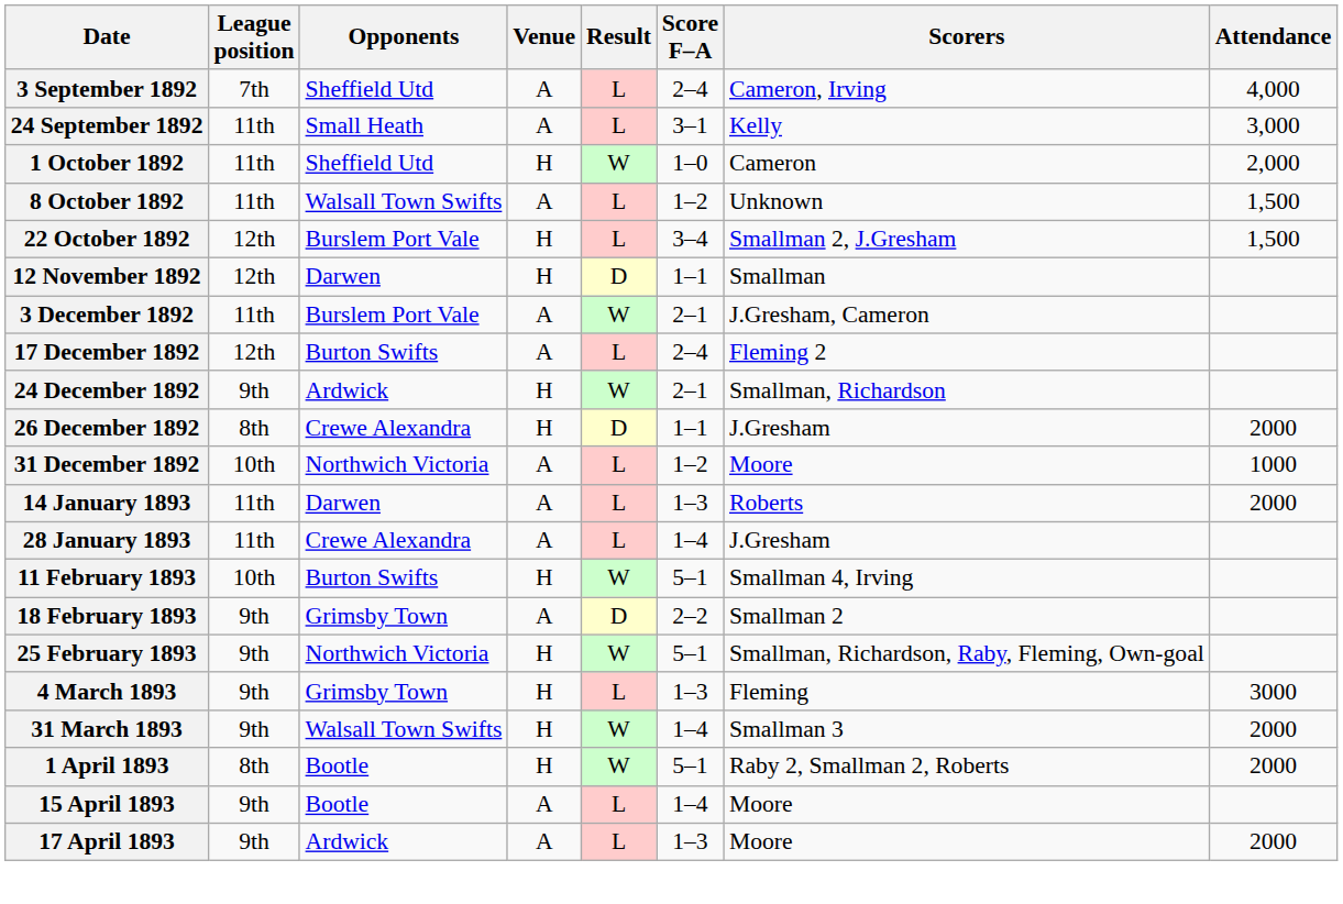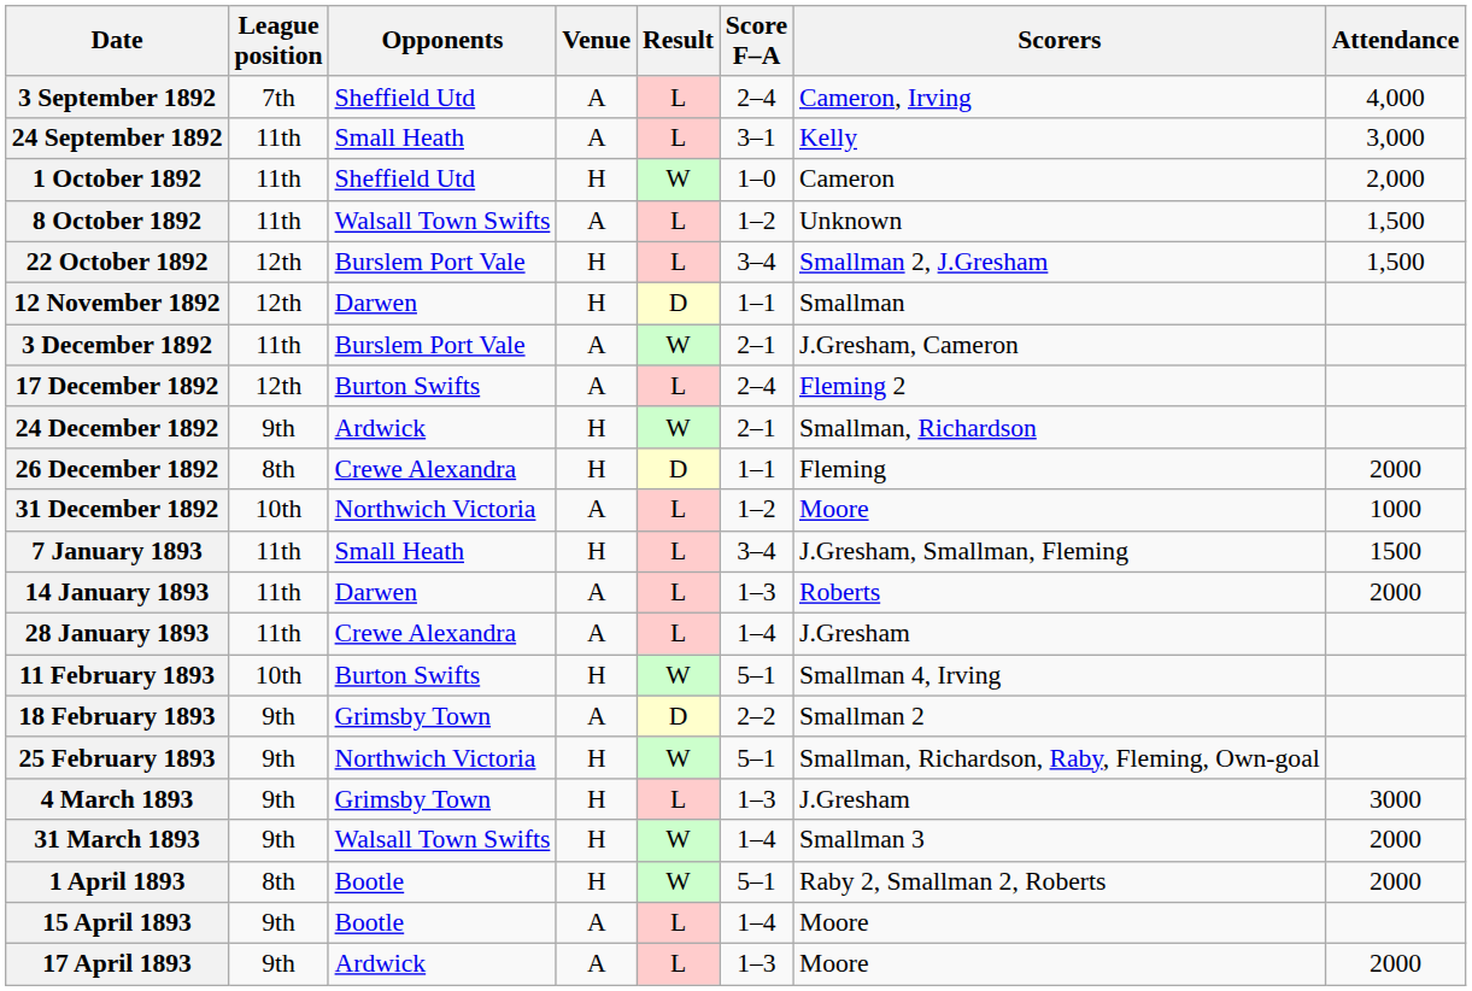 <table class="wikitable plainrowheaders sortable" style="text-align:center">
 <tr>
 <th scope="col">Date</th>
 <th scope="col">League<br>position</th>
 <th scope="col">Opponents</th>
 <th scope="col">Venue</th>
 <th scope="col">Result</th>
 <th scope="col">Score<br>F–A</th>
 <th scope="col">Scorers</th>
 <th scope="col">Attendance</th>
 </tr>
 <tr>
 <th scope="row">3 September 1892</th>
 <td>7th</td>
 <td align="left"><a href='#'>Sheffield Utd</a></td>
 <td>A</td>
 <td style=background:#fcc>L</td>
 <td>2–4</td>
 <td align="left"><a href='#'>Cameron</a>, <a href='#'>Irving</a></td>
 <td>4,000</td>
 </tr>
 <tr>
 <th scope="row">24 September 1892</th>
 <td>11th</td>
 <td align="left"><a href='#'>Small Heath</a></td>
 <td>A</td>
 <td style=background:#fcc>L</td>
 <td>3–1</td>
 <td align="left"><a href='#'>Kelly</a></td>
 <td>3,000</td>
 </tr>
 <tr>
 <th scope="row">1 October 1892</th>
 <td>11th</td>
 <td align="left"><a href='#'>Sheffield Utd</a></td>
 <td>H</td>
 <td style=background:#cfc>W</td>
 <td>1–0</td>
 <td align="left">Cameron</td>
 <td>2,000</td>
 </tr>
 <tr>
 <th scope="row">8 October 1892</th>
 <td>11th</td>
 <td align="left"><a href='#'>Walsall Town Swifts</a></td>
 <td>A</td>
 <td style=background:#fcc>L</td>
 <td>1–2</td>
 <td align="left">Unknown</td>
 <td>1,500</td>
 </tr>
 <tr>
 <th scope="row">22 October 1892</th>
 <td>12th</td>
 <td align="left"><a href='#'>Burslem Port Vale</a></td>
 <td>H</td>
 <td style=background:#fcc>L</td>
 <td>3–4</td>
 <td align="left"><a href='#'>Smallman</a> 2, <a href='#'>J.Gresham</a></td>
 <td>1,500</td>
 </tr>
 <tr>
 <th scope="row">12 November 1892</th>
 <td>12th</td>
 <td align="left"><a href='#'>Darwen</a></td>
 <td>H</td>
 <td style=background:#ffc>D</td>
 <td>1–1</td>
 <td align="left">Smallman</td>
 <td></td>
 </tr>
 <tr>
 <th scope="row">3 December 1892</th>
 <td>11th</td>
 <td align="left"><a href='#'>Burslem Port Vale</a></td>
 <td>A</td>
 <td style=background:#cfc>W</td>
 <td>2–1</td>
 <td align="left">J.Gresham, Cameron</td>
 <td></td>
 </tr>
 <tr>
 <th scope="row">17 December 1892</th>
 <td>12th</td>
 <td align="left"><a href='#'>Burton Swifts</a></td>
 <td>A</td>
 <td style=background:#fcc>L</td>
 <td>2–4</td>
 <td align="left"><a href='#'>Fleming</a> 2</td>
 <td></td>
 </tr>
 <tr>
 <th scope="row">24 December 1892</th>
 <td>9th</td>
 <td align="left"><a href='#'>Ardwick</a></td>
 <td>H</td>
 <td style=background:#cfc>W</td>
 <td>2–1</td>
 <td align="left">Smallman, <a href='#'>Richardson</a></td>
 <td></td>
 </tr>
 <tr>
 <th scope="row">26 December 1892</th>
 <td>8th</td>
 <td align="left"><a href='#'>Crewe Alexandra</a></td>
 <td>H</td>
 <td style=background:#ffc>D</td>
 <td>1–1</td>
-<td align="left">J.Gresham</td>
+<td align="left">Fleming</td>
 <td>2000</td>
 </tr>
 <tr>
 <th scope="row">31 December 1892</th>
 <td>10th</td>
 <td align="left"><a href='#'>Northwich Victoria</a></td>
 <td>A</td>
 <td style=background:#fcc>L</td>
 <td>1–2</td>
 <td align="left"><a href='#'>Moore</a></td>
 <td>1000</td>
+</tr>
+<tr>
+<th scope="row">7 January 1893</th>
+<td>11th</td>
+<td align="left"><a href='#'>Small Heath</a></td>
+<td>H</td>
+<td style=background:#fcc>L</td>
+<td>3–4</td>
+<td align="left">J.Gresham, Smallman, Fleming</td>
+<td>1500</td>
 </tr>
 <tr>
 <th scope="row">14 January 1893</th>
 <td>11th</td>
 <td align="left"><a href='#'>Darwen</a></td>
 <td>A</td>
 <td style=background:#fcc>L</td>
 <td>1–3</td>
 <td align="left"><a href='#'>Roberts</a></td>
 <td>2000</td>
 </tr>
 <tr>
 <th scope="row">28 January 1893</th>
 <td>11th</td>
 <td align="left"><a href='#'>Crewe Alexandra</a></td>
 <td>A</td>
 <td style=background:#fcc>L</td>
 <td>1–4</td>
 <td align="left">J.Gresham</td>
 <td></td>
 </tr>
 <tr>
 <th scope="row">11 February 1893</th>
 <td>10th</td>
 <td align="left"><a href='#'>Burton Swifts</a></td>
 <td>H</td>
 <td style=background:#cfc>W</td>
 <td>5–1</td>
 <td align="left">Smallman 4, Irving</td>
 <td></td>
 </tr>
 <tr>
 <th scope="row">18 February 1893</th>
 <td>9th</td>
 <td align="left"><a href='#'>Grimsby Town</a></td>
 <td>A</td>
 <td style=background:#ffc>D</td>
 <td>2–2</td>
 <td align="left">Smallman 2</td>
 <td></td>
 </tr>
 <tr>
 <th scope="row">25 February 1893</th>
 <td>9th</td>
 <td align="left"><a href='#'>Northwich Victoria</a></td>
 <td>H</td>
 <td style=background:#cfc>W</td>
 <td>5–1</td>
 <td align="left">Smallman, Richardson, <a href='#'>Raby</a>, Fleming, Own-goal</td>
 <td></td>
 </tr>
 <tr>
 <th scope="row">4 March 1893</th>
 <td>9th</td>
 <td align="left"><a href='#'>Grimsby Town</a></td>
 <td>H</td>
 <td style=background:#fcc>L</td>
 <td>1–3</td>
-<td align="left">Fleming</td>
+<td align="left">J.Gresham</td>
 <td>3000</td>
 </tr>
 <tr>
 <th scope="row">31 March 1893</th>
 <td>9th</td>
 <td align="left"><a href='#'>Walsall Town Swifts</a></td>
 <td>H</td>
 <td style=background:#cfc>W</td>
 <td>1–4</td>
 <td align="left">Smallman 3</td>
 <td>2000</td>
 </tr>
 <tr>
 <th scope="row">1 April 1893</th>
 <td>8th</td>
 <td align="left"><a href='#'>Bootle</a></td>
 <td>H</td>
 <td style=background:#cfc>W</td>
 <td>5–1</td>
 <td align="left">Raby 2, Smallman 2, Roberts</td>
 <td>2000</td>
 </tr>
 <tr>
 <th scope="row">15 April 1893</th>
 <td>9th</td>
 <td align="left"><a href='#'>Bootle</a></td>
 <td>A</td>
 <td style=background:#fcc>L</td>
 <td>1–4</td>
 <td align="left">Moore</td>
 <td></td>
 </tr>
 <tr>
 <th scope="row">17 April 1893</th>
 <td>9th</td>
 <td align="left"><a href='#'>Ardwick</a></td>
 <td>A</td>
 <td style=background:#fcc>L</td>
 <td>1–3</td>
 <td align="left">Moore</td>
 <td>2000</td>
 </tr>
 </table>
